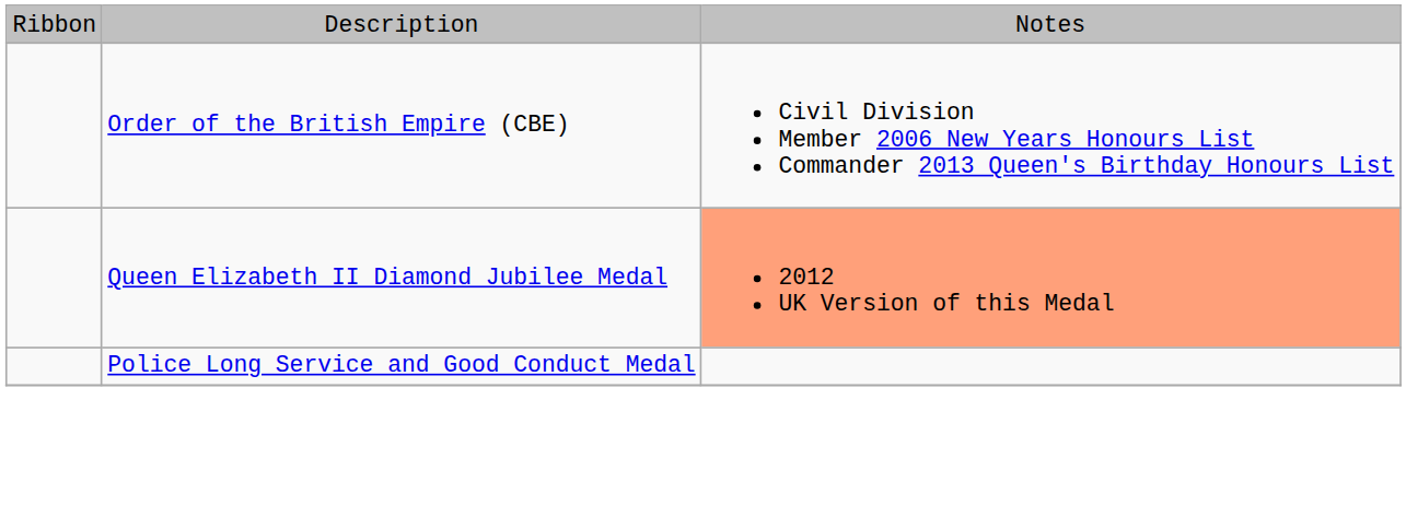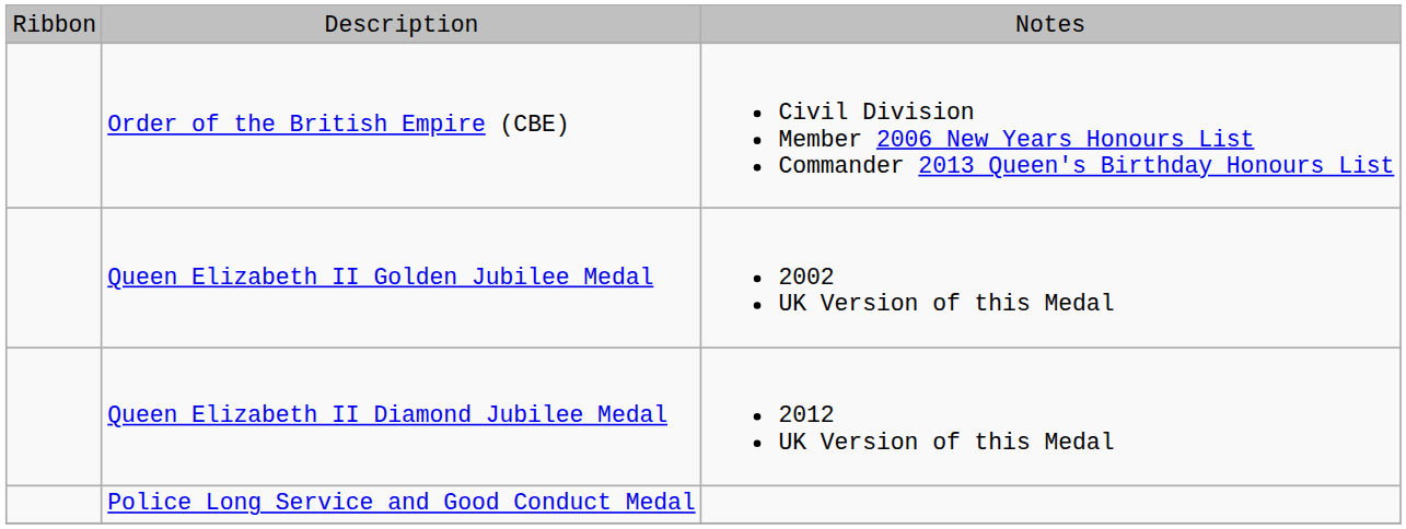 <table class="wikitable" style="margin:1em auto;">
 <tr style="background:silver;" align="center">
 <td>Ribbon</td>
 <td>Description</td>
 <td>Notes</td>
 </tr>
 <tr>
 <td></td>
 <td><a href='#'>Order of the British Empire</a> (CBE)</td>
 <td><br><ul><li>Civil Division</li><li>Member <a href='#'>2006 New Years Honours List</a></li><li>Commander <a href='#'>2013 Queen's Birthday Honours List</a></li></ul></td>
 </tr>
 <tr>
 <td></td>
+<td><a href='#'>Queen Elizabeth II Golden Jubilee Medal</a></td>
+<td><br><ul><li>2002</li><li>UK Version of this Medal</li></ul></td>
+</tr>
+<tr>
+<td></td>
 <td><a href='#'>Queen Elizabeth II Diamond Jubilee Medal</a></td>
-<td style="background: lightsalmon;"><br><ul><li>2012</li><li>UK Version of this Medal</li></ul></td>
+<td><br><ul><li>2012</li><li>UK Version of this Medal</li></ul></td>
 </tr>
 <tr>
 <td></td>
 <td><a href='#'>Police Long Service and Good Conduct Medal</a></td>
 <td></td>
 </tr>
 <tr>
 </tr>
 </table>
